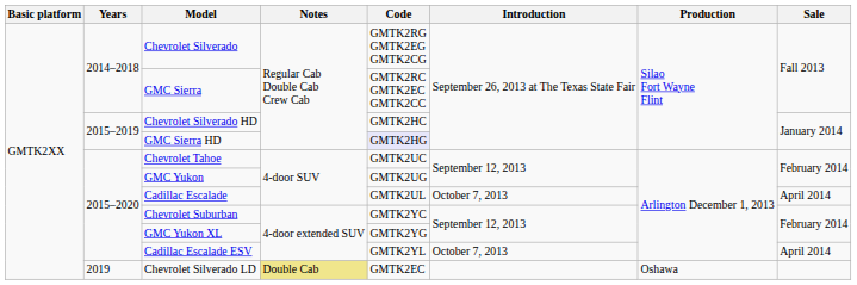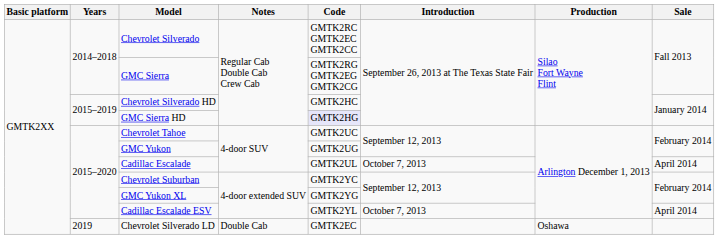 <table class=wikitable>
 <tr>
 <th>Basic platform</th>
 <th>Years</th>
 <th>Model</th>
 <th>Notes</th>
 <th>Code</th>
 <th>Introduction</th>
 <th>Production</th>
 <th>Sale</th>
 </tr>
 <tr>
 <td rowspan="11">GMTK2XX</td>
 <td rowspan=2>2014–2018</td>
 <td><a href='#'>Chevrolet Silverado</a></td>
 <td rowspan=4>Regular Cab<br>Double Cab<br>Crew Cab</td>
-<td>GMTK2RG<br>GMTK2EG<br>GMTK2CG</td>
+<td>GMTK2RC<br>GMTK2EC<br>GMTK2CC</td>
 <td rowspan=4>September 26, 2013 at The Texas State Fair</td>
 <td rowspan=4><a href='#'>Silao</a><br><a href='#'>Fort Wayne</a><br><a href='#'>Flint</a></td>
 <td rowspan=2>Fall 2013</td>
 </tr>
 <tr>
 <td><a href='#'>GMC Sierra</a></td>
-<td>GMTK2RC<br>GMTK2EC<br>GMTK2CC</td>
+<td>GMTK2RG<br>GMTK2EG<br>GMTK2CG</td>
 </tr>
 <tr>
 <td rowspan="2">2015–2019</td>
 <td><a href='#'>Chevrolet Silverado</a> HD</td>
 <td>GMTK2HC</td>
 <td rowspan=2>January 2014</td>
 </tr>
 <tr>
 <td><a href='#'>GMC Sierra</a> HD</td>
 <td style="background: lavender;">GMTK2HG</td>
 </tr>
 <tr>
 <td rowspan="6">2015–2020</td>
 <td><a href='#'>Chevrolet Tahoe</a></td>
 <td rowspan=3>4-door SUV</td>
 <td>GMTK2UC</td>
 <td rowspan=2>September 12, 2013</td>
 <td rowspan=6><a href='#'>Arlington</a> December 1, 2013</td>
 <td rowspan=2>February 2014</td>
 </tr>
 <tr>
 <td><a href='#'>GMC Yukon</a></td>
 <td>GMTK2UG</td>
 </tr>
 <tr>
 <td><a href='#'>Cadillac Escalade</a></td>
 <td>GMTK2UL</td>
 <td>October 7, 2013</td>
 <td>April 2014</td>
 </tr>
 <tr>
 <td><a href='#'>Chevrolet Suburban</a></td>
 <td rowspan=3>4-door extended SUV</td>
 <td>GMTK2YC</td>
 <td rowspan=2>September 12, 2013</td>
 <td rowspan=2>February 2014</td>
 </tr>
 <tr>
 <td><a href='#'>GMC Yukon XL</a></td>
 <td>GMTK2YG</td>
 </tr>
 <tr>
 <td><a href='#'>Cadillac Escalade ESV</a></td>
 <td>GMTK2YL</td>
 <td>October 7, 2013</td>
 <td>April 2014</td>
 </tr>
 <tr>
 <td>2019</td>
 <td>Chevrolet Silverado LD</td>
-<td style="background: khaki;">Double Cab</td>
+<td>Double Cab</td>
 <td>GMTK2EC</td>
 <td></td>
 <td>Oshawa</td>
 <td></td>
 </tr>
 </table>
